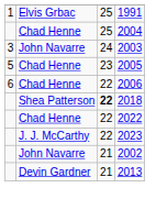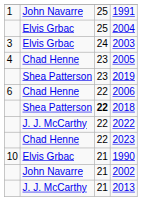 <table class="wikitable">
 <tr>
 </tr>
 <tr>
 <td>1</td>
-<td><a href='#'>Elvis Grbac</a></td>
+<td><a href='#'>John Navarre</a></td>
 <td>25</td>
 <td><a href='#'>1991</a></td>
 </tr>
 <tr>
 <td></td>
-<td><a href='#'>Chad Henne</a></td>
+<td><a href='#'>Elvis Grbac</a></td>
 <td>25</td>
 <td><a href='#'>2004</a></td>
 </tr>
 <tr>
 <td>3</td>
-<td><a href='#'>John Navarre</a></td>
+<td><a href='#'>Elvis Grbac</a></td>
 <td>24</td>
 <td><a href='#'>2003</a></td>
 </tr>
 <tr>
-<td>5</td>
+<td>4</td>
 <td><a href='#'>Chad Henne</a></td>
 <td>23</td>
 <td><a href='#'>2005</a></td>
+</tr>
+<tr>
+<td></td>
+<td><a href='#'>Shea Patterson</a></td>
+<td>23</td>
+<td><a href='#'>2019</a></td>
 </tr>
 <tr>
 <td>6</td>
 <td><a href='#'>Chad Henne</a></td>
 <td>22</td>
 <td><a href='#'>2006</a></td>
 </tr>
 <tr>
 <td></td>
 <td><a href='#'>Shea Patterson</a></td>
 <td><strong>22</strong></td>
 <td><a href='#'>2018</a></td>
 </tr>
 <tr>
 <td></td>
-<td><a href='#'>Chad Henne</a></td>
+<td><a href='#'>J. J. McCarthy</a></td>
 <td>22</td>
 <td><a href='#'>2022</a></td>
 </tr>
 <tr>
 <td></td>
-<td><a href='#'>J. J. McCarthy</a></td>
+<td><a href='#'>Chad Henne</a></td>
 <td>22</td>
 <td><a href='#'>2023</a></td>
+</tr>
+<tr>
+<td>10</td>
+<td><a href='#'>Elvis Grbac</a></td>
+<td>21</td>
+<td><a href='#'>1990</a></td>
 </tr>
 <tr>
 <td></td>
 <td><a href='#'>John Navarre</a></td>
 <td>21</td>
 <td><a href='#'>2002</a></td>
 </tr>
 <tr>
 <td></td>
-<td><a href='#'>Devin Gardner</a></td>
+<td><a href='#'>J. J. McCarthy</a></td>
 <td>21</td>
 <td><a href='#'>2013</a></td>
 </tr>
 </table>
